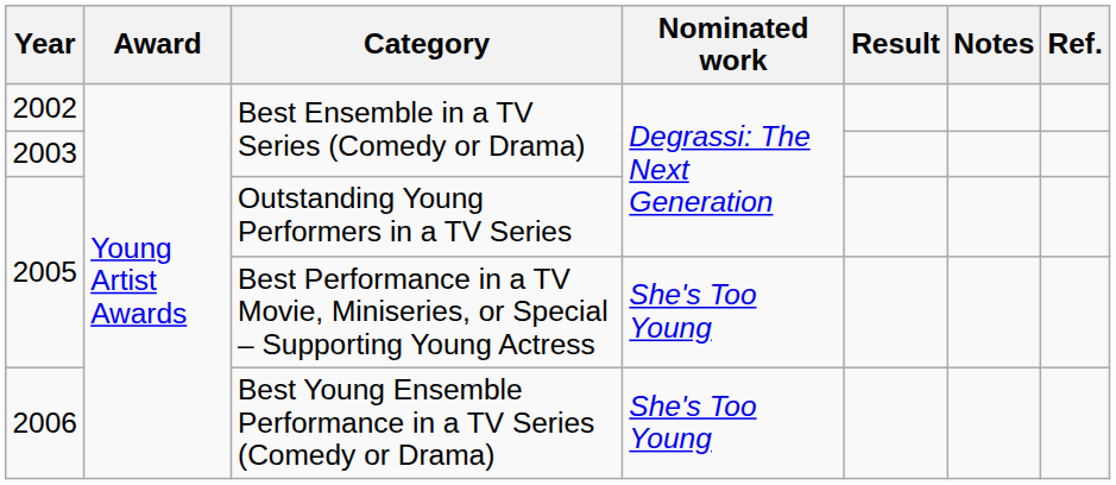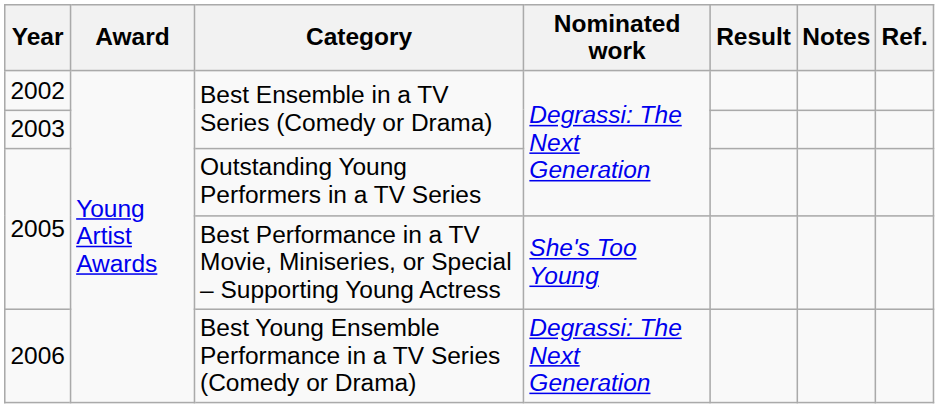 <table class="wikitable">
 <tr>
 <th>Year</th>
 <th>Award</th>
 <th>Category</th>
 <th>Nominated work</th>
 <th>Result</th>
 <th>Notes</th>
 <th>Ref.</th>
 </tr>
 <tr>
 <td>2002</td>
 <td rowspan="5"><a href='#'>Young Artist Awards</a></td>
 <td rowspan="2">Best Ensemble in a TV Series (Comedy or Drama)</td>
 <td rowspan="3"><em><a href='#'>Degrassi: The Next Generation</a></em></td>
 <td></td>
 <td></td>
 <td></td>
 </tr>
 <tr>
 <td>2003</td>
 <td></td>
 <td></td>
 <td></td>
 </tr>
 <tr>
 <td rowspan="2">2005</td>
 <td>Outstanding Young Performers in a TV Series</td>
 <td></td>
 <td></td>
 <td></td>
 </tr>
 <tr>
 <td>Best Performance in a TV Movie, Miniseries, or Special – Supporting Young Actress</td>
 <td><em><a href='#'>She's Too Young</a></em></td>
 <td></td>
 <td></td>
 <td></td>
 </tr>
 <tr>
 <td>2006</td>
 <td>Best Young Ensemble Performance in a TV Series (Comedy or Drama)</td>
-<td><em><a href='#'>She's Too Young</a></em></td>
+<td><em><a href='#'>Degrassi: The Next Generation</a></em></td>
 <td></td>
 <td></td>
 <td></td>
 </tr>
 </table>
